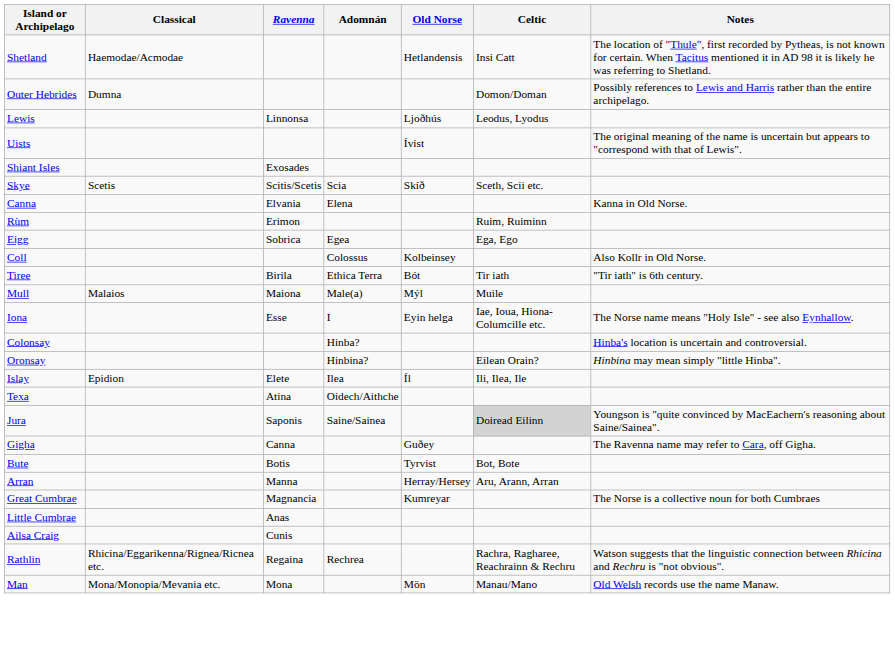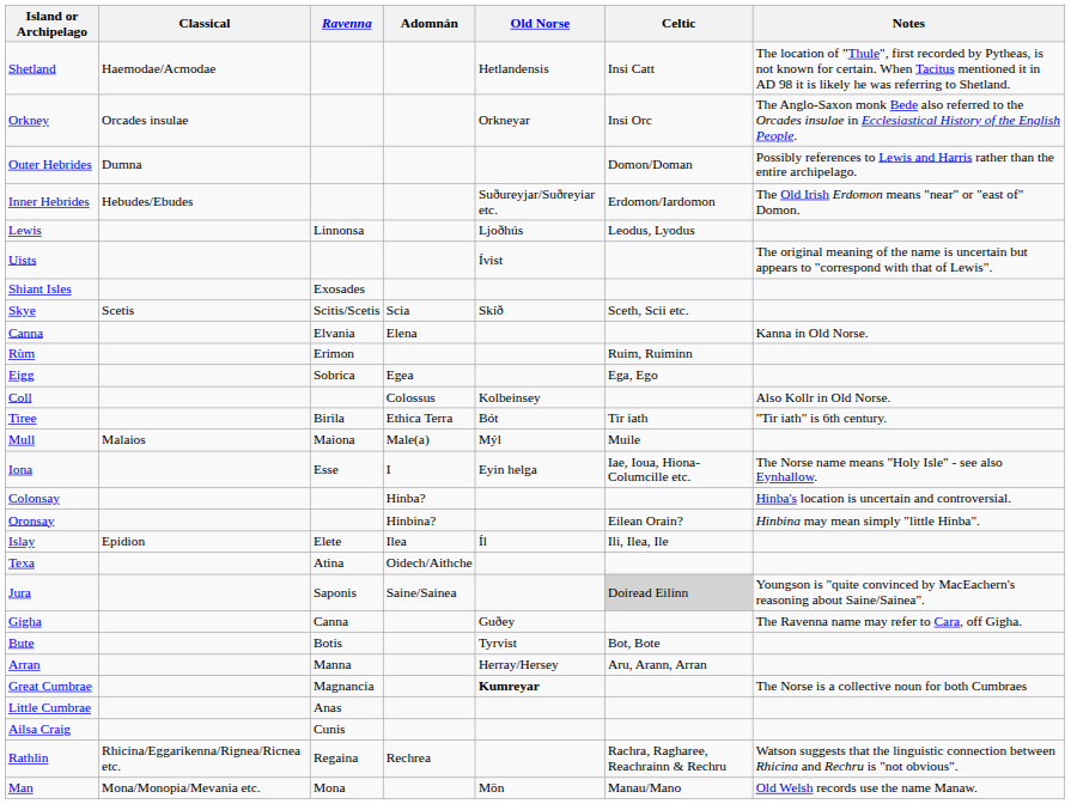 <table class="wikitable sortable">
 <tr>
 <th>Island or Archipelago</th>
 <th>Classical</th>
 <th><em><a href='#'>Ravenna</a></em></th>
 <th>Adomnán</th>
 <th><a href='#'>Old Norse</a></th>
 <th>Celtic</th>
 <th>Notes</th>
 </tr>
 <tr>
 <td><a href='#'>Shetland</a></td>
 <td>Haemodae/Acmodae</td>
 <td></td>
 <td></td>
 <td>Hetlandensis</td>
 <td>Insi Catt</td>
 <td>The location of "<a href='#'>Thule</a>", first recorded by Pytheas, is not known for certain. When <a href='#'>Tacitus</a> mentioned it in AD 98 it is likely he was referring to Shetland.</td>
 </tr>
 <tr>
+<td><a href='#'>Orkney</a></td>
+<td>Orcades insulae</td>
+<td></td>
+<td></td>
+<td>Orkneyar</td>
+<td>Insi Orc</td>
+<td>The Anglo-Saxon monk <a href='#'>Bede</a> also referred to the <em>Orcades insulae</em> in <em><a href='#'>Ecclesiastical History of the English People</a></em>.</td>
+</tr>
+<tr>
 <td><a href='#'>Outer Hebrides</a></td>
 <td>Dumna</td>
 <td></td>
 <td></td>
 <td></td>
 <td>Domon/Doman</td>
 <td>Possibly references to <a href='#'>Lewis and Harris</a> rather than the entire archipelago.</td>
+</tr>
+<tr>
+<td><a href='#'>Inner Hebrides</a></td>
+<td>Hebudes/Ebudes</td>
+<td></td>
+<td></td>
+<td>Suðureyjar/Suðreyiar etc.</td>
+<td>Erdomon/Iardomon</td>
+<td>The <a href='#'>Old Irish</a> <em>Erdomon</em> means "near" or "east of" Domon.</td>
 </tr>
 <tr>
 <td><a href='#'>Lewis</a></td>
 <td></td>
 <td>Linnonsa</td>
 <td></td>
 <td>Ljoðhús</td>
 <td>Leodus, Lyodus</td>
 <td></td>
 </tr>
 <tr>
 <td><a href='#'>Uists</a></td>
 <td></td>
 <td></td>
 <td></td>
 <td>Ívist</td>
 <td></td>
 <td>The original meaning of the name is uncertain but appears to "correspond with that of Lewis". </td>
 </tr>
 <tr>
 <td><a href='#'>Shiant Isles</a></td>
 <td></td>
 <td>Exosades</td>
 <td></td>
 <td></td>
 <td></td>
 <td></td>
 </tr>
 <tr>
 <td><a href='#'>Skye</a></td>
 <td>Scetis</td>
 <td>Scitis/Scetis</td>
 <td>Scia</td>
 <td>Skíð</td>
 <td>Sceth, Scii etc.</td>
 <td></td>
 </tr>
 <tr>
 <td><a href='#'>Canna</a></td>
 <td></td>
 <td>Elvania</td>
 <td>Elena</td>
 <td></td>
 <td></td>
 <td>Kanna in Old Norse.</td>
 </tr>
 <tr>
 <td><a href='#'>Rùm</a></td>
 <td></td>
 <td>Erimon</td>
 <td></td>
 <td></td>
 <td>Ruim, Ruiminn</td>
 <td></td>
 </tr>
 <tr>
 <td><a href='#'>Eigg</a></td>
 <td></td>
 <td>Sobrica</td>
 <td>Egea</td>
 <td></td>
 <td>Ega, Ego</td>
 <td></td>
 </tr>
 <tr>
 <td><a href='#'>Coll</a></td>
 <td></td>
 <td></td>
 <td>Colossus</td>
 <td>Kolbeinsey</td>
 <td></td>
 <td>Also Kollr in Old Norse.</td>
 </tr>
 <tr>
 <td><a href='#'>Tiree</a></td>
 <td></td>
 <td>Birila</td>
 <td>Ethica Terra</td>
 <td>Bót</td>
 <td>Tir iath</td>
 <td>"Tir iath" is 6th century.</td>
 </tr>
 <tr>
 <td><a href='#'>Mull</a></td>
 <td>Malaios</td>
 <td>Maiona</td>
 <td>Male(a)</td>
 <td>Mýl</td>
 <td>Muile</td>
 <td></td>
 </tr>
 <tr>
 <td><a href='#'>Iona</a></td>
 <td></td>
 <td>Esse</td>
 <td>I</td>
 <td>Eyin helga</td>
 <td>Iae, Ioua, Hiona-Columcille etc.</td>
 <td>The Norse name means "Holy Isle" - see also <a href='#'>Eynhallow</a>.</td>
 </tr>
 <tr>
 <td><a href='#'>Colonsay</a></td>
 <td></td>
 <td></td>
 <td>Hinba?</td>
 <td></td>
 <td></td>
 <td><a href='#'>Hinba's</a> location is uncertain and controversial.</td>
 </tr>
 <tr>
 <td><a href='#'>Oronsay</a></td>
 <td></td>
 <td></td>
 <td>Hinbina?</td>
 <td></td>
 <td>Eilean Orain?</td>
 <td><em>Hinbina</em> may mean simply "little Hinba".</td>
 </tr>
 <tr>
 <td><a href='#'>Islay</a></td>
 <td>Epidion</td>
 <td>Elete</td>
 <td>Ilea</td>
 <td>Íl</td>
 <td>Ili, Ilea, Ile</td>
 <td></td>
 </tr>
 <tr>
 <td><a href='#'>Texa</a></td>
 <td></td>
 <td>Atina</td>
 <td>Oidech/Aithche</td>
 <td></td>
 <td></td>
 <td></td>
 </tr>
 <tr>
 <td><a href='#'>Jura</a></td>
 <td></td>
 <td>Saponis</td>
 <td>Saine/Sainea</td>
 <td></td>
 <td style="background: lightgrey;">Doiread Eilinn</td>
 <td>Youngson is "quite convinced by MacEachern's reasoning about Saine/Sainea".</td>
 </tr>
 <tr>
 <td><a href='#'>Gigha</a></td>
 <td></td>
 <td>Canna</td>
 <td></td>
 <td>Guðey</td>
 <td></td>
 <td>The Ravenna name may refer to <a href='#'>Cara</a>, off Gigha.</td>
 </tr>
 <tr>
 <td><a href='#'>Bute</a></td>
 <td></td>
 <td>Botis</td>
 <td></td>
 <td>Tyrvist</td>
 <td>Bot, Bote</td>
 <td></td>
 </tr>
 <tr>
 <td><a href='#'>Arran</a></td>
 <td></td>
 <td>Manna</td>
 <td></td>
 <td>Herray/Hersey</td>
 <td>Aru, Arann, Arran</td>
 <td></td>
 </tr>
 <tr>
 <td><a href='#'>Great Cumbrae</a></td>
 <td></td>
 <td>Magnancia</td>
 <td></td>
-<td>Kumreyar</td>
+<td><strong>Kumreyar</strong></td>
 <td></td>
 <td>The Norse is a collective noun for both Cumbraes</td>
 </tr>
 <tr>
 <td><a href='#'>Little Cumbrae</a></td>
 <td></td>
 <td>Anas</td>
 <td></td>
 <td></td>
 <td></td>
 <td></td>
 </tr>
 <tr>
 <td><a href='#'>Ailsa Craig</a></td>
 <td></td>
 <td>Cunis</td>
 <td></td>
 <td></td>
 <td></td>
 <td></td>
 </tr>
 <tr>
 <td><a href='#'>Rathlin</a></td>
 <td>Rhicina/Eggarikenna/Rignea/Ricnea etc.</td>
 <td>Regaina</td>
 <td>Rechrea</td>
 <td></td>
 <td>Rachra, Ragharee, Reachrainn & Rechru</td>
 <td>Watson suggests that the linguistic connection between <em>Rhicina</em> and <em>Rechru</em> is "not obvious".</td>
 </tr>
 <tr>
 <td><a href='#'>Man</a></td>
 <td>Mona/Monopia/Mevania etc.</td>
 <td>Mona</td>
 <td></td>
 <td>Mön</td>
 <td>Manau/Mano</td>
 <td><a href='#'>Old Welsh</a> records use the name Manaw.</td>
 </tr>
 </table>
